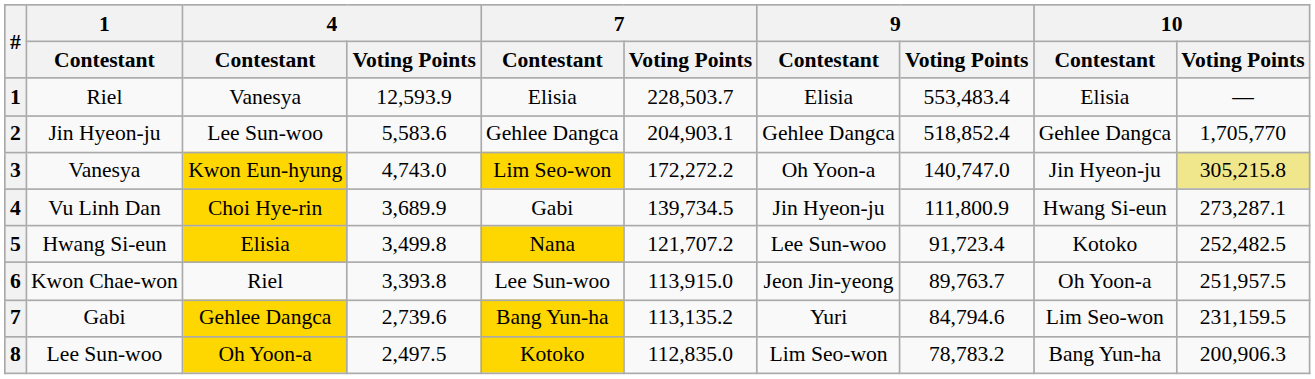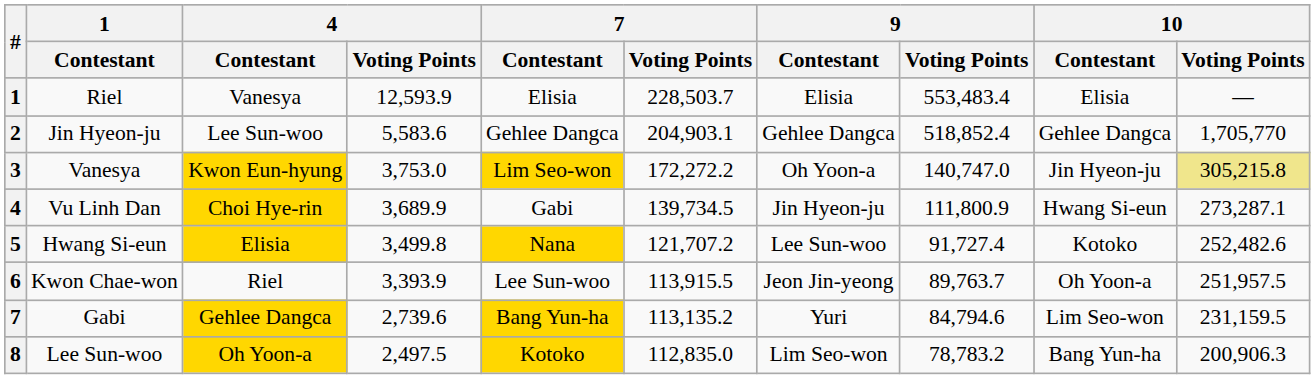 <table class="wikitable sortable" style="text-align:center; font-size:small;">
 <tr>
 <th rowspan="2">#</th>
 <th colspan="1" class="unsortable"> 1</th>
 <th colspan="2" class="unsortable"> 4</th>
 <th colspan="2" class="unsortable"> 7</th>
 <th colspan="2"> 9</th>
 <th colspan="2"> 10</th>
 </tr>
 <tr>
 <th>Contestant</th>
 <th>Contestant</th>
 <th>Voting Points</th>
 <th>Contestant</th>
 <th>Voting Points</th>
 <th>Contestant</th>
 <th>Voting Points</th>
 <th>Contestant</th>
 <th>Voting Points</th>
 </tr>
 <tr>
 <th>1</th>
 <td>Riel </td>
 <td>Vanesya </td>
 <td>12,593.9</td>
 <td>Elisia </td>
 <td>228,503.7</td>
 <td>Elisia </td>
 <td>553,483.4</td>
 <td>Elisia </td>
 <td>—</td>
 </tr>
 <tr>
 <th>2</th>
 <td>Jin Hyeon-ju </td>
 <td>Lee Sun-woo </td>
 <td>5,583.6</td>
 <td>Gehlee Dangca </td>
 <td>204,903.1</td>
 <td>Gehlee Dangca </td>
 <td>518,852.4</td>
 <td>Gehlee Dangca </td>
 <td>1,705,770</td>
 </tr>
 <tr>
 <th>3</th>
 <td>Vanesya </td>
 <td style="background:#FFD700;">Kwon Eun-hyung </td>
-<td>4,743.0</td>
+<td>3,753.0</td>
 <td style="background:#FFD700;">Lim Seo-won</td>
 <td>172,272.2</td>
 <td>Oh Yoon-a </td>
 <td>140,747.0</td>
 <td>Jin Hyeon-ju </td>
 <td style="background: khaki;">305,215.8</td>
 </tr>
 <tr>
 <th>4</th>
 <td>Vu Linh Dan </td>
 <td style="background:#FFD700;">Choi Hye-rin </td>
 <td>3,689.9</td>
 <td>Gabi </td>
 <td>139,734.5</td>
 <td>Jin Hyeon-ju </td>
 <td>111,800.9</td>
 <td>Hwang Si-eun </td>
 <td>273,287.1</td>
 </tr>
 <tr>
 <th>5</th>
 <td>Hwang Si-eun </td>
 <td style="background:#FFD700;">Elisia </td>
 <td>3,499.8</td>
 <td style="background:#FFD700;">Nana </td>
 <td>121,707.2</td>
 <td>Lee Sun-woo </td>
-<td>91,723.4</td>
+<td>91,727.4</td>
 <td>Kotoko </td>
-<td>252,482.5</td>
+<td>252,482.6</td>
 </tr>
 <tr>
 <th>6</th>
 <td>Kwon Chae-won </td>
 <td>Riel </td>
-<td>3,393.8</td>
+<td>3,393.9</td>
 <td>Lee Sun-woo </td>
-<td>113,915.0</td>
+<td>113,915.5</td>
 <td>Jeon Jin-yeong </td>
 <td>89,763.7</td>
 <td>Oh Yoon-a </td>
 <td>251,957.5</td>
 </tr>
 <tr>
 <th>7</th>
 <td>Gabi </td>
 <td style="background:#FFD700;">Gehlee Dangca </td>
 <td>2,739.6</td>
 <td style="background:#FFD700;">Bang Yun-ha </td>
 <td>113,135.2</td>
 <td>Yuri</td>
 <td>84,794.6</td>
 <td>Lim Seo-won</td>
 <td>231,159.5</td>
 </tr>
 <tr>
 <th>8</th>
 <td>Lee Sun-woo </td>
 <td style="background:#FFD700;">Oh Yoon-a </td>
 <td>2,497.5</td>
 <td style="background:#FFD700;">Kotoko </td>
 <td>112,835.0</td>
 <td>Lim Seo-won</td>
 <td>78,783.2</td>
 <td>Bang Yun-ha </td>
 <td>200,906.3</td>
 </tr>
 </table>
